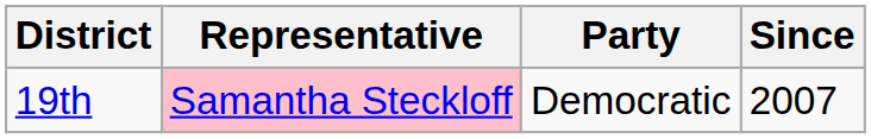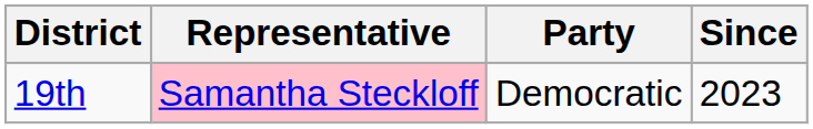 <table class="wikitable">
 <tr>
 <th>District</th>
 <th>Representative</th>
 <th>Party</th>
 <th>Since</th>
 </tr>
 <tr>
 <td><a href='#'>19th</a></td>
 <td style="background: pink;"><a href='#'>Samantha Steckloff</a></td>
 <td>Democratic</td>
-<td>2007</td>
+<td>2023</td>
 </tr>
 </table>
